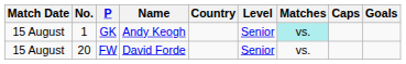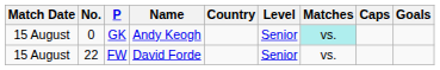 <table class="wikitable" style="text-align: center;">
 <tr>
 <th>Match Date</th>
 <th>No.</th>
 <th><a href='#'>P</a></th>
 <th>Name</th>
 <th>Country</th>
 <th>Level</th>
 <th>Matches</th>
 <th>Caps</th>
 <th>Goals</th>
 </tr>
 <tr>
 <td>15 August</td>
-<td>1</td>
+<td>0</td>
 <td><a href='#'>GK</a></td>
 <td><a href='#'>Andy Keogh</a></td>
 <td></td>
 <td><a href='#'>Senior</a></td>
 <td style="background: paleturquoise;">vs. </td>
 <td></td>
 <td></td>
 </tr>
 <tr>
 <td>15 August</td>
-<td>20</td>
+<td>22</td>
 <td><a href='#'>FW</a></td>
 <td><a href='#'>David Forde</a></td>
 <td></td>
 <td><a href='#'>Senior</a></td>
 <td>vs. </td>
 <td></td>
 <td></td>
 </tr>
 </table>
